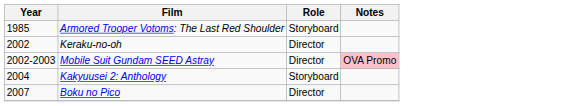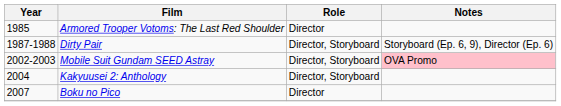 <table class="wikitable" style="font-size: 95%;">
 <tr>
 <th>Year</th>
 <th>Film</th>
 <th>Role</th>
 <th>Notes</th>
 </tr>
 <tr>
 <td>1985</td>
 <td><em><a href='#'>Armored Trooper Votoms</a>: The Last Red Shoulder</em></td>
-<td>Storyboard</td>
-<td></td>
-</tr>
-<tr>
-<td>2002</td>
-<td><em>Keraku-no-oh</em></td>
 <td>Director</td>
 <td></td>
 </tr>
 <tr>
+<td>1987-1988</td>
+<td><em><a href='#'>Dirty Pair</a></em></td>
+<td>Director, Storyboard</td>
+<td>Storyboard (Ep. 6, 9), Director (Ep. 6)</td>
+</tr>
+<tr>
 <td>2002-2003</td>
 <td><em><a href='#'>Mobile Suit Gundam SEED Astray</a></em></td>
-<td>Director</td>
+<td>Director, Storyboard</td>
 <td style="background: pink;">OVA Promo</td>
 </tr>
 <tr>
 <td>2004</td>
 <td><em><a href='#'>Kakyuusei 2: Anthology</a></em></td>
-<td>Storyboard</td>
+<td>Director, Storyboard</td>
 <td></td>
 </tr>
 <tr>
 <td>2007</td>
 <td><em><a href='#'>Boku no Pico</a></em></td>
 <td>Director</td>
 <td></td>
 </tr>
 <tr>
 </tr>
 </table>
